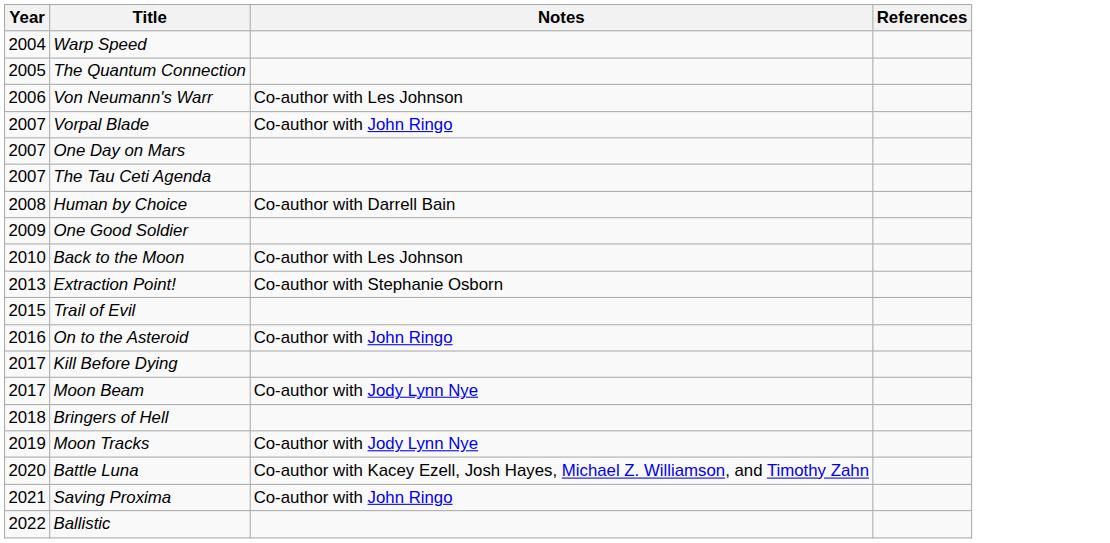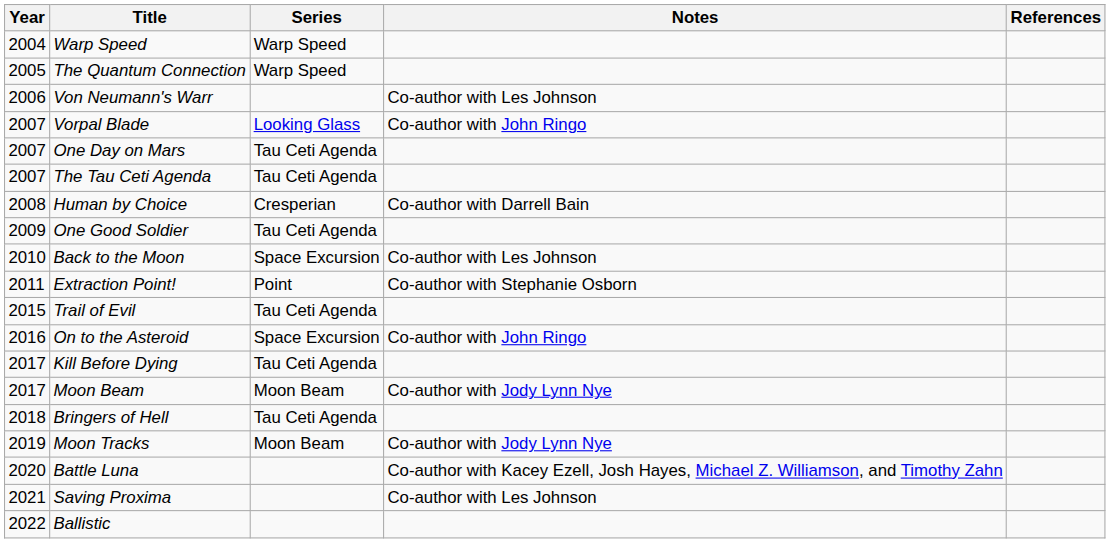 <table class="wikitable sortable">
 <tr>
 <th>Year</th>
 <th>Title</th>
+<th>Series</th>
 <th class="unsortable">Notes</th>
 <th>References</th>
 </tr>
 <tr>
 <td>2004</td>
 <td><em>Warp Speed</em></td>
+<td>Warp Speed</td>
 <td></td>
 <td></td>
 </tr>
 <tr>
 <td>2005</td>
 <td><em>The Quantum Connection</em></td>
+<td>Warp Speed</td>
 <td></td>
 <td></td>
 </tr>
 <tr>
 <td>2006</td>
 <td><em>Von Neumann's Warr</em></td>
+<td></td>
 <td>Co-author with Les Johnson</td>
 <td></td>
 </tr>
 <tr>
 <td>2007</td>
 <td><em>Vorpal Blade</em></td>
+<td><a href='#'>Looking Glass</a></td>
 <td>Co-author with <a href='#'>John Ringo</a></td>
 <td></td>
 </tr>
 <tr>
 <td>2007</td>
 <td><em>One Day on Mars</em></td>
+<td>Tau Ceti Agenda</td>
 <td></td>
 <td></td>
 </tr>
 <tr>
 <td>2007</td>
 <td><em>The Tau Ceti Agenda</em></td>
+<td>Tau Ceti Agenda</td>
 <td></td>
 <td></td>
 </tr>
 <tr>
 <td>2008</td>
 <td><em>Human by Choice</em></td>
+<td>Cresperian</td>
 <td>Co-author with Darrell Bain</td>
 <td></td>
 </tr>
 <tr>
 <td>2009</td>
 <td><em>One Good Soldier</em></td>
+<td>Tau Ceti Agenda</td>
 <td></td>
 <td></td>
 </tr>
 <tr>
 <td>2010</td>
 <td><em>Back to the Moon</em></td>
+<td>Space Excursion</td>
 <td>Co-author with Les Johnson</td>
 <td></td>
 </tr>
 <tr>
-<td>2013</td>
+<td>2011</td>
 <td><em>Extraction Point!</em></td>
+<td>Point</td>
 <td>Co-author with Stephanie Osborn</td>
 <td></td>
 </tr>
 <tr>
 <td>2015</td>
 <td><em>Trail of Evil</em></td>
+<td>Tau Ceti Agenda</td>
 <td></td>
 <td></td>
 </tr>
 <tr>
 <td>2016</td>
 <td><em>On to the Asteroid</em></td>
+<td>Space Excursion</td>
 <td>Co-author with <a href='#'>John Ringo</a></td>
 <td></td>
 </tr>
 <tr>
 <td>2017</td>
 <td><em>Kill Before Dying</em></td>
+<td>Tau Ceti Agenda</td>
 <td></td>
 <td></td>
 </tr>
 <tr>
 <td>2017</td>
 <td><em>Moon Beam</em></td>
+<td>Moon Beam</td>
 <td>Co-author with <a href='#'>Jody Lynn Nye</a></td>
 <td></td>
 </tr>
 <tr>
 <td>2018</td>
 <td><em>Bringers of Hell</em></td>
+<td>Tau Ceti Agenda</td>
 <td></td>
 <td></td>
 </tr>
 <tr>
 <td>2019</td>
 <td><em>Moon Tracks</em></td>
+<td>Moon Beam</td>
 <td>Co-author with <a href='#'>Jody Lynn Nye</a></td>
 <td></td>
 </tr>
 <tr>
 <td>2020</td>
 <td><em>Battle Luna</em></td>
+<td></td>
 <td>Co-author with Kacey Ezell, Josh Hayes, <a href='#'>Michael Z. Williamson</a>, and <a href='#'>Timothy Zahn</a></td>
 <td></td>
 </tr>
 <tr>
 <td>2021</td>
 <td><em>Saving Proxima</em></td>
-<td>Co-author with <a href='#'>John Ringo</a></td>
+<td></td>
+<td>Co-author with Les Johnson</td>
 <td></td>
 </tr>
 <tr>
 <td>2022</td>
 <td><em>Ballistic</em></td>
 <td></td>
 <td></td>
+<td></td>
 </tr>
 </table>
